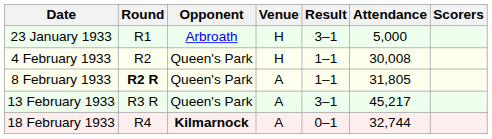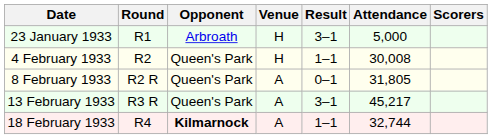 <table class="wikitable sortable" style="font-size:100%; text-align:center">
 <tr>
 <th>Date</th>
 <th>Round</th>
 <th>Opponent</th>
 <th>Venue</th>
 <th>Result</th>
 <th>Attendance</th>
 <th>Scorers</th>
 </tr>
 <tr bgcolor = "#EEFFEE">
 <td>23 January 1933</td>
 <td>R1</td>
 <td><a href='#'>Arbroath</a></td>
 <td>H</td>
 <td>3–1</td>
 <td>5,000</td>
 <td></td>
 </tr>
 <tr bgcolor = "#FFFFEE">
 <td>4 February 1933</td>
 <td>R2</td>
 <td>Queen's Park</td>
 <td>H</td>
 <td>1–1</td>
 <td>30,008</td>
 <td></td>
 </tr>
 <tr bgcolor = "#FFFFEE">
 <td>8 February 1933</td>
-<td><strong>R2 R</strong></td>
+<td>R2 R</td>
 <td>Queen's Park</td>
 <td>A</td>
-<td>1–1</td>
+<td>0–1</td>
 <td>31,805</td>
 <td></td>
 </tr>
 <tr bgcolor = "#EEFFEE">
 <td>13 February 1933</td>
 <td>R3 R</td>
 <td>Queen's Park</td>
 <td>A</td>
 <td>3–1</td>
 <td>45,217</td>
 <td></td>
 </tr>
 <tr bgcolor = "#FFEEEE">
 <td>18 February 1933</td>
 <td>R4</td>
 <td><strong>Kilmarnock</strong></td>
 <td>A</td>
-<td>0–1</td>
+<td>1–1</td>
 <td>32,744</td>
 <td></td>
 </tr>
 </table>
